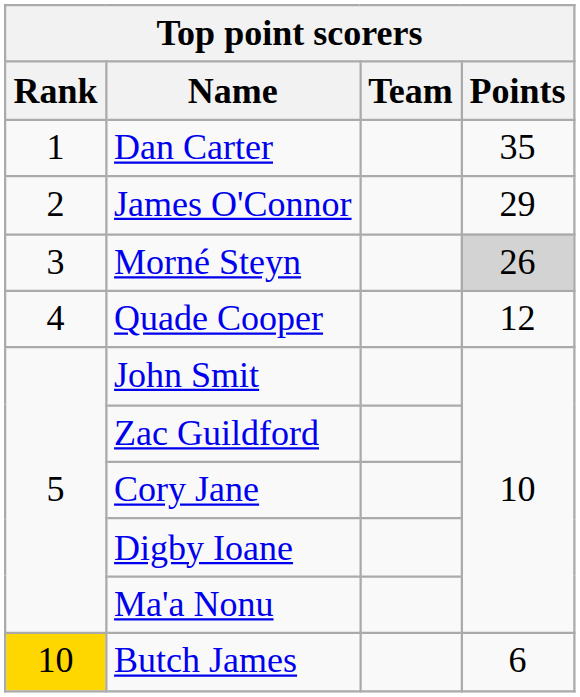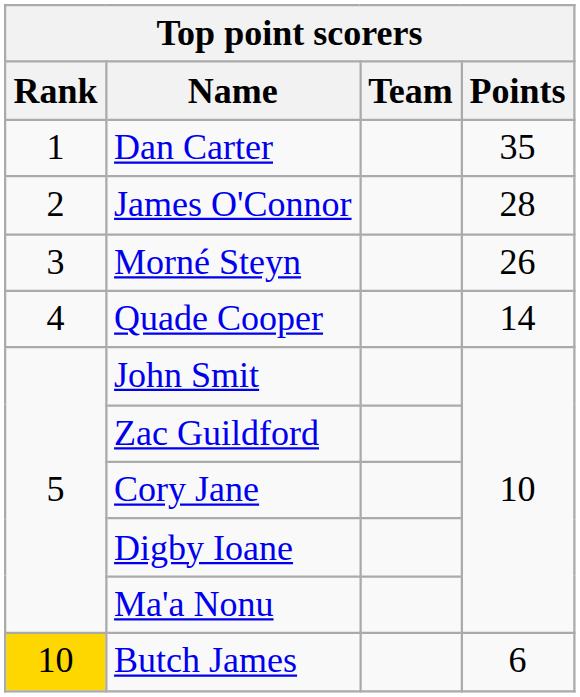 <table class="wikitable" style="text-align:center">
 <tr>
 <th colspan=9>Top point scorers</th>
 </tr>
 <tr>
 <th>Rank</th>
 <th>Name</th>
 <th>Team</th>
 <th>Points</th>
 </tr>
 <tr>
 <td>1</td>
 <td style="text-align:left"><a href='#'>Dan Carter</a></td>
 <td style="text-align:left"></td>
 <td>35</td>
 </tr>
 <tr>
 <td>2</td>
 <td style="text-align:left"><a href='#'>James O'Connor</a></td>
 <td style="text-align:left"></td>
-<td>29</td>
+<td>28</td>
 </tr>
 <tr>
 <td>3</td>
 <td style="text-align:left"><a href='#'>Morné Steyn</a></td>
 <td style="text-align:left"></td>
-<td style="background: lightgrey;">26</td>
+<td>26</td>
 </tr>
 <tr>
 <td>4</td>
 <td style="text-align:left"><a href='#'>Quade Cooper</a></td>
 <td style="text-align:left"></td>
-<td>12</td>
+<td>14</td>
 </tr>
 <tr>
 <td rowspan="5">5</td>
 <td style="text-align:left"><a href='#'>John Smit</a></td>
 <td style="text-align:left"></td>
 <td rowspan="5">10</td>
 </tr>
 <tr>
 <td style="text-align:left"><a href='#'>Zac Guildford</a></td>
 <td style="text-align:left"></td>
 </tr>
 <tr>
 <td style="text-align:left"><a href='#'>Cory Jane</a></td>
 <td style="text-align:left"></td>
 </tr>
 <tr>
 <td style="text-align:left"><a href='#'>Digby Ioane</a></td>
 <td style="text-align:left"></td>
 </tr>
 <tr>
 <td style="text-align:left"><a href='#'>Ma'a Nonu</a></td>
 <td style="text-align:left"></td>
 </tr>
 <tr>
 <td style="background: gold;">10</td>
 <td style="text-align:left"><a href='#'>Butch James</a></td>
 <td style="text-align:left"></td>
 <td>6</td>
 </tr>
 </table>
